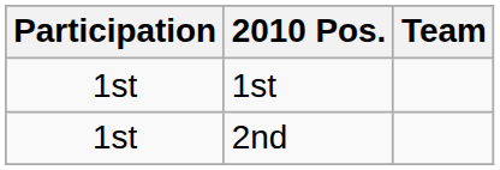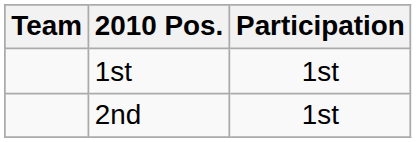 <table class="wikitable">
 <tr>
+<th>Team</th>
+<th>2010 Pos.</th>
 <th>Participation</th>
-<th>2010 Pos.</th>
-<th>Team</th>
 </tr>
 <tr>
+<td></td>
+<td>1st</td>
 <td align=center>1st</td>
-<td>1st</td>
-<td></td>
 </tr>
 <tr>
+<td></td>
+<td>2nd</td>
 <td align=center>1st</td>
-<td>2nd</td>
-<td></td>
 </tr>
 </table>
